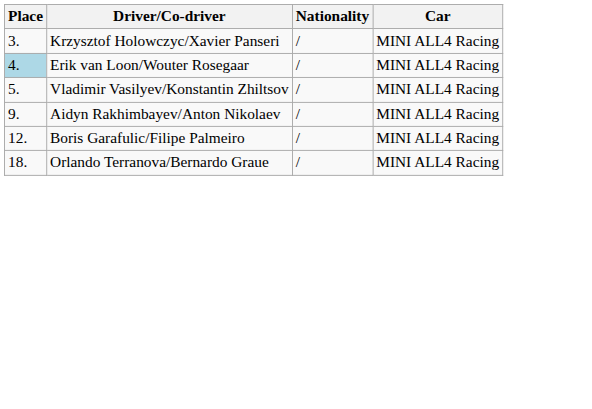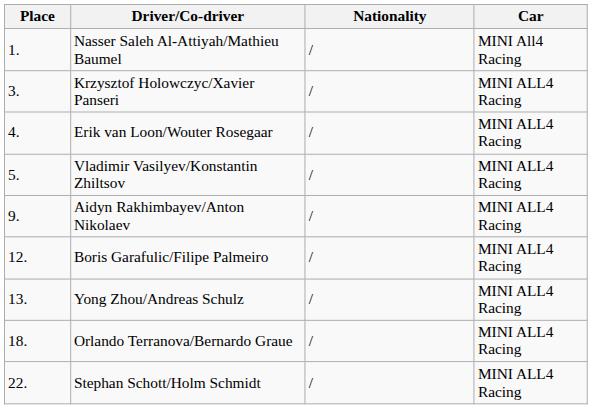 <table class="wikitable">
 <tr>
 <th>Place</th>
 <th>Driver/Co-driver</th>
 <th>Nationality</th>
 <th>Car</th>
 </tr>
 <tr>
+<td style="width:75px;">1.</td>
+<td style="width:295px;">Nasser Saleh Al-Attiyah/Mathieu Baumel</td>
+<td style="width:220px;"> / </td>
+<td style="width:146px;">MINI All4 Racing</td>
+</tr>
+<tr>
 <td>3.</td>
 <td>Krzysztof Holowczyc/Xavier Panseri</td>
 <td> / </td>
 <td>MINI ALL4 Racing</td>
 </tr>
 <tr>
-<td style="background: lightblue;">4.</td>
+<td>4.</td>
 <td>Erik van Loon/Wouter Rosegaar</td>
 <td> / </td>
 <td>MINI ALL4 Racing</td>
 </tr>
 <tr>
 <td>5.</td>
 <td>Vladimir Vasilyev/Konstantin Zhiltsov</td>
 <td> / </td>
 <td>MINI ALL4 Racing</td>
 </tr>
 <tr>
 <td>9.</td>
 <td>Aidyn Rakhimbayev/Anton Nikolaev</td>
 <td> / </td>
 <td>MINI ALL4 Racing</td>
 </tr>
 <tr>
 <td>12.</td>
 <td>Boris Garafulic/Filipe Palmeiro</td>
 <td> / </td>
 <td>MINI ALL4 Racing</td>
 </tr>
 <tr>
+<td>13.</td>
+<td>Yong Zhou/Andreas Schulz</td>
+<td> / </td>
+<td>MINI ALL4 Racing</td>
+</tr>
+<tr>
 <td>18.</td>
 <td>Orlando Terranova/Bernardo Graue</td>
 <td> / </td>
 <td>MINI ALL4 Racing</td>
 </tr>
+<tr>
+<td>22.</td>
+<td>Stephan Schott/Holm Schmidt</td>
+<td> / </td>
+<td>MINI ALL4 Racing</td>
+</tr>
 </table>
